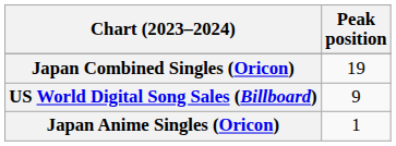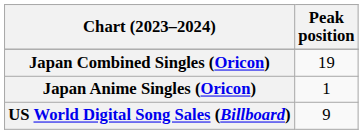 <table class="wikitable plainrowheaders sortable" style="text-align:center">
 <tr>
 <th scope="col">Chart (2023–2024)</th>
 <th scope="col">Peak<br>position</th>
 </tr>
 <tr>
 </tr>
 <tr>
 </tr>
 <tr>
 <th scope="row">Japan Combined Singles (<a href='#'>Oricon</a>)</th>
 <td>19</td>
 </tr>
 <tr>
+<th scope="row">Japan Anime Singles (<a href='#'>Oricon</a>)</th>
+<td>1</td>
+</tr>
+<tr>
 <th scope="row">US <a href='#'>World Digital Song Sales</a> (<em><a href='#'>Billboard</a></em>)</th>
 <td>9</td>
 </tr>
-<tr>
-<th scope="row">Japan Anime Singles (<a href='#'>Oricon</a>)</th>
-<td>1</td>
-</tr>
 </table>
